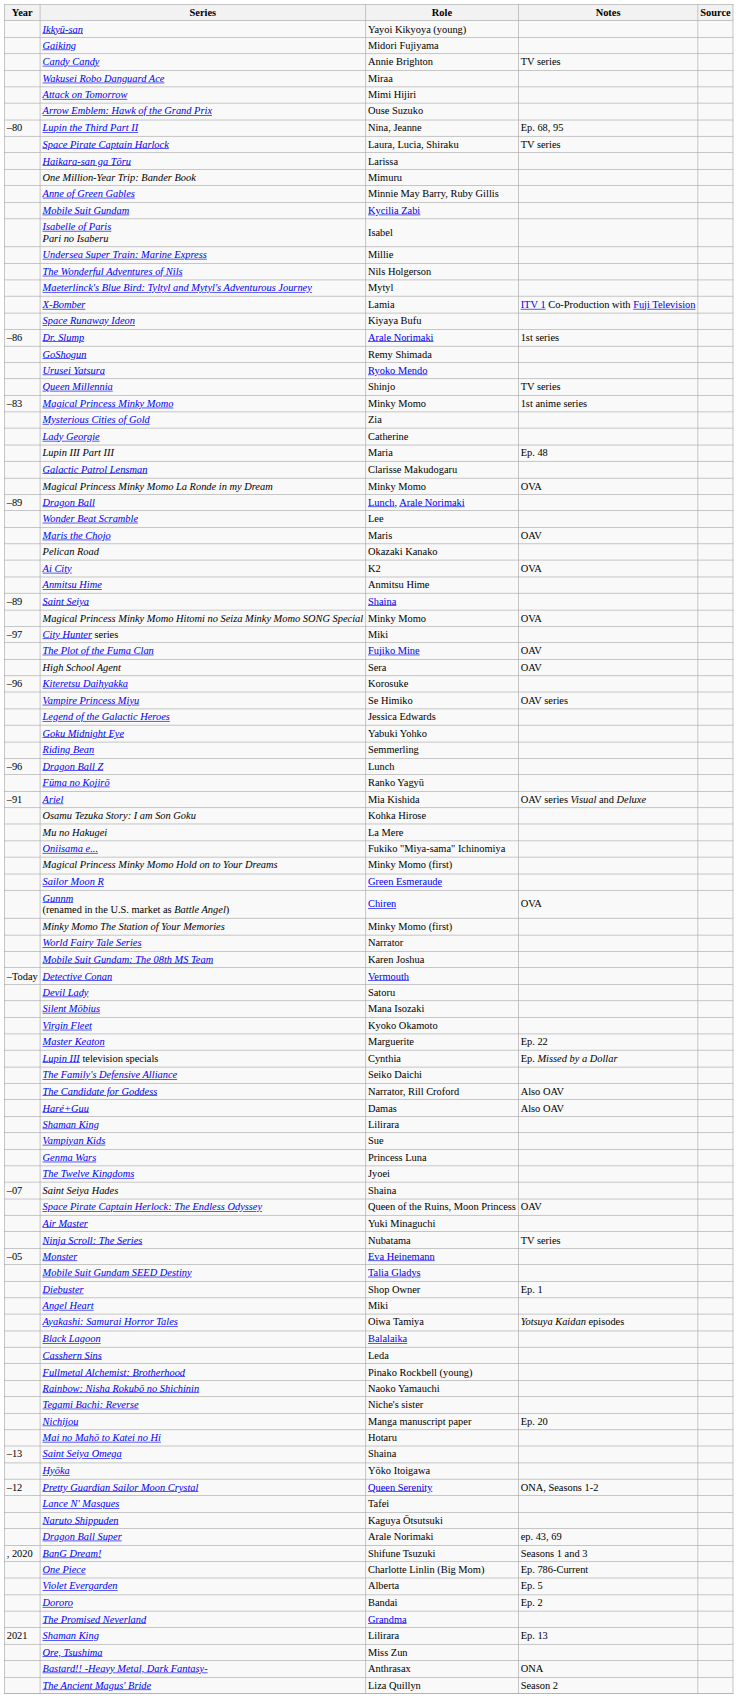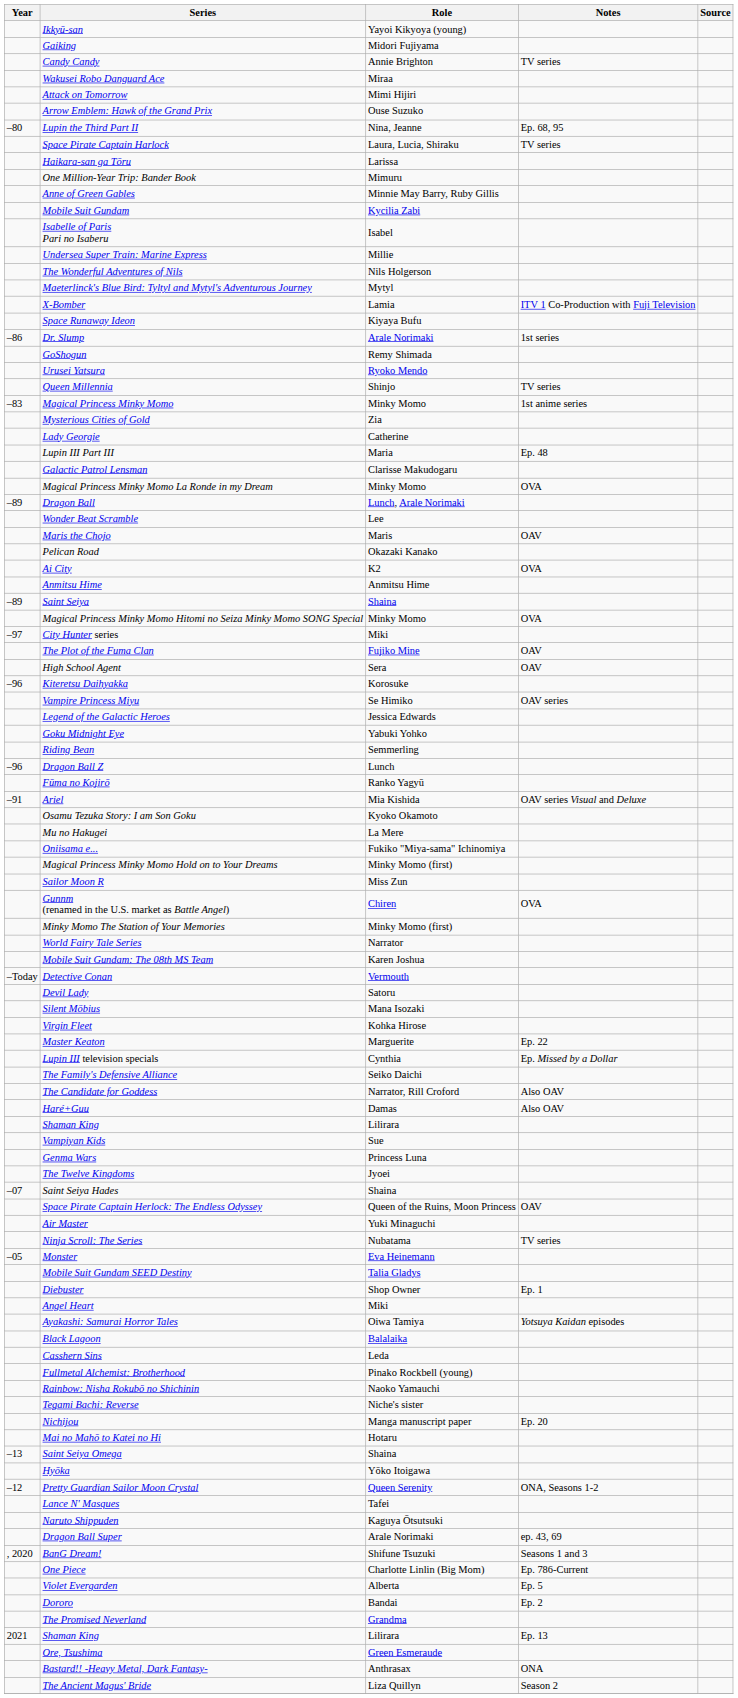 <table class="wikitable sortable plainrowheaders">
 <tr>
 <th>Year</th>
 <th>Series</th>
 <th>Role</th>
 <th class="unsortable">Notes</th>
 <th class="unsortable">Source</th>
 </tr>
 <tr>
 <td></td>
 <td><em><a href='#'>Ikkyū-san</a></em></td>
 <td>Yayoi Kikyoya (young)</td>
 <td></td>
 <td></td>
 </tr>
 <tr>
 <td></td>
 <td><em><a href='#'>Gaiking</a></em></td>
 <td>Midori Fujiyama</td>
 <td></td>
 <td></td>
 </tr>
 <tr>
 <td></td>
 <td><em><a href='#'>Candy Candy</a></em></td>
 <td>Annie Brighton</td>
 <td>TV series</td>
 <td></td>
 </tr>
 <tr>
 <td></td>
 <td><em><a href='#'>Wakusei Robo Danguard Ace</a></em></td>
 <td>Miraa</td>
 <td></td>
 <td></td>
 </tr>
 <tr>
 <td></td>
 <td><em><a href='#'>Attack on Tomorrow</a></em></td>
 <td>Mimi Hijiri</td>
 <td></td>
 <td></td>
 </tr>
 <tr>
 <td></td>
 <td><em><a href='#'>Arrow Emblem: Hawk of the Grand Prix</a></em></td>
 <td>Ouse Suzuko</td>
 <td></td>
 <td></td>
 </tr>
 <tr>
 <td>–80</td>
 <td><em><a href='#'>Lupin the Third Part II</a></em></td>
 <td>Nina, Jeanne</td>
 <td>Ep. 68, 95</td>
 <td></td>
 </tr>
 <tr>
 <td></td>
 <td><em><a href='#'>Space Pirate Captain Harlock</a></em></td>
 <td>Laura, Lucia, Shiraku</td>
 <td>TV series</td>
 <td></td>
 </tr>
 <tr>
 <td></td>
 <td><em><a href='#'>Haikara-san ga Tōru</a></em></td>
 <td>Larissa</td>
 <td></td>
 <td></td>
 </tr>
 <tr>
 <td></td>
 <td><em>One Million-Year Trip: Bander Book</em></td>
 <td>Mimuru</td>
 <td></td>
 <td></td>
 </tr>
 <tr>
 <td></td>
 <td><em><a href='#'>Anne of Green Gables</a></em></td>
 <td>Minnie May Barry, Ruby Gillis</td>
 <td></td>
 <td></td>
 </tr>
 <tr>
 <td></td>
 <td><em><a href='#'>Mobile Suit Gundam</a></em></td>
 <td><a href='#'>Kycilia Zabi</a></td>
 <td></td>
 <td> </td>
 </tr>
 <tr>
 <td></td>
 <td><em><a href='#'>Isabelle of Paris</a></em><br><em>Pari no Isaberu</em></td>
 <td>Isabel</td>
 <td></td>
 <td></td>
 </tr>
 <tr>
 <td></td>
 <td><em><a href='#'>Undersea Super Train: Marine Express</a></em></td>
 <td>Millie</td>
 <td></td>
 <td></td>
 </tr>
 <tr>
 <td></td>
 <td><em><a href='#'>The Wonderful Adventures of Nils</a></em></td>
 <td>Nils Holgerson</td>
 <td></td>
 <td></td>
 </tr>
 <tr>
 <td></td>
 <td><em><a href='#'>Maeterlinck's Blue Bird: Tyltyl and Mytyl's Adventurous Journey</a></em></td>
 <td>Mytyl</td>
 <td></td>
 <td></td>
 </tr>
 <tr>
 <td></td>
 <td><em><a href='#'>X-Bomber</a></em></td>
 <td>Lamia</td>
 <td><a href='#'>ITV 1</a> Co-Production with <a href='#'>Fuji Television</a></td>
 <td></td>
 </tr>
 <tr>
 <td></td>
 <td><em><a href='#'>Space Runaway Ideon</a></em></td>
 <td>Kiyaya Bufu</td>
 <td></td>
 <td></td>
 </tr>
 <tr>
 <td>–86</td>
 <td><em><a href='#'>Dr. Slump</a></em></td>
 <td><a href='#'>Arale Norimaki</a></td>
 <td>1st series</td>
 <td></td>
 </tr>
 <tr>
 <td></td>
 <td><em><a href='#'>GoShogun</a></em></td>
 <td>Remy Shimada</td>
 <td></td>
 <td></td>
 </tr>
 <tr>
 <td></td>
 <td><em><a href='#'>Urusei Yatsura</a></em></td>
 <td><a href='#'>Ryoko Mendo</a></td>
 <td></td>
 <td></td>
 </tr>
 <tr>
 <td></td>
 <td><em><a href='#'>Queen Millennia</a></em></td>
 <td>Shinjo</td>
 <td>TV series</td>
 <td></td>
 </tr>
 <tr>
 <td>–83</td>
 <td><em><a href='#'>Magical Princess Minky Momo</a></em></td>
 <td>Minky Momo</td>
 <td>1st anime series</td>
 <td></td>
 </tr>
 <tr>
 <td></td>
 <td><em><a href='#'>Mysterious Cities of Gold</a></em></td>
 <td>Zia</td>
 <td></td>
 <td></td>
 </tr>
 <tr>
 <td></td>
 <td><em><a href='#'>Lady Georgie</a></em></td>
 <td>Catherine</td>
 <td></td>
 <td></td>
 </tr>
 <tr>
 <td></td>
 <td><em>Lupin III Part III</em></td>
 <td>Maria</td>
 <td>Ep. 48</td>
 <td></td>
 </tr>
 <tr>
 <td></td>
 <td><em><a href='#'>Galactic Patrol Lensman</a></em></td>
 <td>Clarisse Makudogaru</td>
 <td></td>
 <td></td>
 </tr>
 <tr>
 <td></td>
 <td><em>Magical Princess Minky Momo La Ronde in my Dream</em></td>
 <td>Minky Momo</td>
 <td>OVA</td>
 <td></td>
 </tr>
 <tr>
 <td>–89</td>
 <td><em><a href='#'>Dragon Ball</a></em></td>
 <td><a href='#'>Lunch</a>, <a href='#'>Arale Norimaki</a></td>
 <td></td>
 <td></td>
 </tr>
 <tr>
 <td></td>
 <td><em><a href='#'>Wonder Beat Scramble</a></em></td>
 <td>Lee</td>
 <td></td>
 <td></td>
 </tr>
 <tr>
 <td></td>
 <td><em><a href='#'>Maris the Chojo</a></em></td>
 <td>Maris</td>
 <td>OAV</td>
 <td></td>
 </tr>
 <tr>
 <td></td>
 <td><em>Pelican Road</em></td>
 <td>Okazaki Kanako</td>
 <td></td>
 <td></td>
 </tr>
 <tr>
 <td></td>
 <td><em><a href='#'>Ai City</a></em></td>
 <td>K2</td>
 <td>OVA</td>
 <td></td>
 </tr>
 <tr>
 <td></td>
 <td><em><a href='#'>Anmitsu Hime</a></em></td>
 <td>Anmitsu Hime</td>
 <td></td>
 <td></td>
 </tr>
 <tr>
 <td>–89</td>
 <td><em><a href='#'>Saint Seiya</a></em></td>
 <td><a href='#'>Shaina</a></td>
 <td></td>
 <td></td>
 </tr>
 <tr>
 <td></td>
 <td><em>Magical Princess Minky Momo Hitomi no Seiza Minky Momo SONG Special</em></td>
 <td>Minky Momo</td>
 <td>OVA</td>
 <td></td>
 </tr>
 <tr>
 <td>–97</td>
 <td><em><a href='#'>City Hunter</a></em> series</td>
 <td>Miki</td>
 <td></td>
 <td></td>
 </tr>
 <tr>
 <td></td>
 <td><em><a href='#'>The Plot of the Fuma Clan</a></em></td>
 <td><a href='#'>Fujiko Mine</a></td>
 <td>OAV</td>
 <td></td>
 </tr>
 <tr>
 <td></td>
 <td><em>High School Agent</em></td>
 <td>Sera</td>
 <td>OAV</td>
 <td></td>
 </tr>
 <tr>
 <td>–96</td>
 <td><em><a href='#'>Kiteretsu Daihyakka</a></em></td>
 <td>Korosuke</td>
 <td></td>
 <td></td>
 </tr>
 <tr>
 <td></td>
 <td><em><a href='#'>Vampire Princess Miyu</a></em></td>
 <td>Se Himiko</td>
 <td>OAV series</td>
 <td></td>
 </tr>
 <tr>
 <td></td>
 <td><em><a href='#'>Legend of the Galactic Heroes</a></em></td>
 <td>Jessica Edwards</td>
 <td></td>
 <td></td>
 </tr>
 <tr>
 <td></td>
 <td><em><a href='#'>Goku Midnight Eye</a></em></td>
 <td>Yabuki Yohko</td>
 <td></td>
 <td></td>
 </tr>
 <tr>
 <td></td>
 <td><em><a href='#'>Riding Bean</a></em></td>
 <td>Semmerling</td>
 <td></td>
 <td></td>
 </tr>
 <tr>
 <td>–96</td>
 <td><em><a href='#'>Dragon Ball Z</a></em></td>
 <td>Lunch</td>
 <td></td>
 <td></td>
 </tr>
 <tr>
 <td></td>
 <td><em><a href='#'>Fūma no Kojirō</a></em></td>
 <td>Ranko Yagyū</td>
 <td></td>
 <td></td>
 </tr>
 <tr>
 <td>–91</td>
 <td><em><a href='#'>Ariel</a></em></td>
 <td>Mia Kishida</td>
 <td>OAV series <em>Visual</em> and <em>Deluxe</em></td>
 <td></td>
 </tr>
 <tr>
 <td></td>
 <td><em>Osamu Tezuka Story: I am Son Goku</em></td>
-<td>Kohka Hirose</td>
+<td>Kyoko Okamoto</td>
 <td></td>
 <td></td>
 </tr>
 <tr>
 <td></td>
 <td><em>Mu no Hakugei</em></td>
 <td>La Mere</td>
 <td></td>
 <td></td>
 </tr>
 <tr>
 <td></td>
 <td><em><a href='#'>Oniisama e...</a></em></td>
 <td>Fukiko "Miya-sama" Ichinomiya</td>
 <td></td>
 <td></td>
 </tr>
 <tr>
 <td></td>
 <td><em>Magical Princess Minky Momo Hold on to Your Dreams</em></td>
 <td>Minky Momo (first)</td>
 <td></td>
 <td></td>
 </tr>
 <tr>
 <td></td>
 <td><em><a href='#'>Sailor Moon R</a></em></td>
-<td><a href='#'>Green Esmeraude</a></td>
+<td>Miss Zun</td>
 <td></td>
 <td></td>
 </tr>
 <tr>
 <td></td>
 <td><em><a href='#'>Gunnm</a></em><br>(renamed in the U.S. market as <em>Battle Angel</em>)</td>
 <td><a href='#'>Chiren</a></td>
 <td>OVA</td>
 <td></td>
 </tr>
 <tr>
 <td></td>
 <td><em>Minky Momo The Station of Your Memories</em></td>
 <td>Minky Momo (first)</td>
 <td></td>
 <td></td>
 </tr>
 <tr>
 <td></td>
 <td><em><a href='#'>World Fairy Tale Series</a></em></td>
 <td>Narrator</td>
 <td></td>
 <td></td>
 </tr>
 <tr>
 <td></td>
 <td><em><a href='#'>Mobile Suit Gundam: The 08th MS Team</a></em></td>
 <td>Karen Joshua</td>
 <td></td>
 <td></td>
 </tr>
 <tr>
 <td>–Today</td>
 <td><em><a href='#'>Detective Conan</a></em></td>
 <td><a href='#'>Vermouth</a></td>
 <td></td>
 <td></td>
 </tr>
 <tr>
 <td></td>
 <td><em><a href='#'>Devil Lady</a></em></td>
 <td>Satoru</td>
 <td></td>
 <td></td>
 </tr>
 <tr>
 <td></td>
 <td><em><a href='#'>Silent Möbius</a></em></td>
 <td>Mana Isozaki</td>
 <td></td>
 <td></td>
 </tr>
 <tr>
 <td></td>
 <td><em><a href='#'>Virgin Fleet</a></em></td>
-<td>Kyoko Okamoto</td>
+<td>Kohka Hirose</td>
 <td></td>
 <td></td>
 </tr>
 <tr>
 <td></td>
 <td><em><a href='#'>Master Keaton</a></em></td>
 <td>Marguerite</td>
 <td>Ep. 22</td>
 <td></td>
 </tr>
 <tr>
 <td></td>
 <td><em><a href='#'>Lupin III</a></em> television specials</td>
 <td>Cynthia</td>
 <td>Ep. <em>Missed by a Dollar</em></td>
 <td></td>
 </tr>
 <tr>
 <td></td>
 <td><em><a href='#'>The Family's Defensive Alliance</a></em></td>
 <td>Seiko Daichi</td>
 <td></td>
 <td></td>
 </tr>
 <tr>
 <td></td>
 <td><em><a href='#'>The Candidate for Goddess</a></em></td>
 <td>Narrator, Rill Croford</td>
 <td>Also OAV</td>
 <td></td>
 </tr>
 <tr>
 <td></td>
 <td><em><a href='#'>Haré+Guu</a></em></td>
 <td>Damas</td>
 <td>Also OAV</td>
 <td></td>
 </tr>
 <tr>
 <td></td>
 <td><em><a href='#'>Shaman King</a></em></td>
 <td>Lilirara</td>
 <td></td>
 <td></td>
 </tr>
 <tr>
 <td></td>
 <td><em><a href='#'>Vampiyan Kids</a></em></td>
 <td>Sue</td>
 <td></td>
 <td></td>
 </tr>
 <tr>
 <td></td>
 <td><em><a href='#'>Genma Wars</a></em></td>
 <td>Princess Luna</td>
 <td></td>
 <td></td>
 </tr>
 <tr>
 <td></td>
 <td><em><a href='#'>The Twelve Kingdoms</a></em></td>
 <td>Jyoei</td>
 <td></td>
 <td></td>
 </tr>
 <tr>
 <td>–07</td>
 <td><em>Saint Seiya Hades</em></td>
 <td>Shaina</td>
 <td></td>
 <td></td>
 </tr>
 <tr>
 <td></td>
 <td><em><a href='#'>Space Pirate Captain Herlock: The Endless Odyssey</a></em></td>
 <td>Queen of the Ruins, Moon Princess</td>
 <td>OAV</td>
 <td></td>
 </tr>
 <tr>
 <td></td>
 <td><em><a href='#'>Air Master</a></em></td>
 <td>Yuki Minaguchi</td>
 <td></td>
 <td></td>
 </tr>
 <tr>
 <td></td>
 <td><em><a href='#'>Ninja Scroll: The Series</a></em></td>
 <td>Nubatama</td>
 <td>TV series</td>
 <td></td>
 </tr>
 <tr>
 <td>–05</td>
 <td><em><a href='#'>Monster</a></em></td>
 <td><a href='#'>Eva Heinemann</a></td>
 <td></td>
 <td></td>
 </tr>
 <tr>
 <td></td>
 <td><em><a href='#'>Mobile Suit Gundam SEED Destiny</a></em></td>
 <td><a href='#'>Talia Gladys</a></td>
 <td></td>
 <td></td>
 </tr>
 <tr>
 <td></td>
 <td><em><a href='#'>Diebuster</a></em></td>
 <td>Shop Owner</td>
 <td>Ep. 1</td>
 <td></td>
 </tr>
 <tr>
 <td></td>
 <td><em><a href='#'>Angel Heart</a></em></td>
 <td>Miki</td>
 <td></td>
 <td></td>
 </tr>
 <tr>
 <td></td>
 <td><em><a href='#'>Ayakashi: Samurai Horror Tales</a></em></td>
 <td>Oiwa Tamiya</td>
 <td><em>Yotsuya Kaidan</em> episodes</td>
 <td></td>
 </tr>
 <tr>
 <td></td>
 <td><em><a href='#'>Black Lagoon</a></em></td>
 <td><a href='#'>Balalaika</a></td>
 <td></td>
 <td></td>
 </tr>
 <tr>
 <td></td>
 <td><em><a href='#'>Casshern Sins</a></em></td>
 <td>Leda</td>
 <td></td>
 <td></td>
 </tr>
 <tr>
 <td></td>
 <td><em><a href='#'>Fullmetal Alchemist: Brotherhood</a></em></td>
 <td>Pinako Rockbell (young)</td>
 <td></td>
 <td></td>
 </tr>
 <tr>
 <td></td>
 <td><em><a href='#'>Rainbow: Nisha Rokubō no Shichinin</a></em></td>
 <td>Naoko Yamauchi</td>
 <td></td>
 <td></td>
 </tr>
 <tr>
 <td></td>
 <td><em><a href='#'>Tegami Bachi: Reverse</a></em></td>
 <td>Niche's sister</td>
 <td></td>
 <td></td>
 </tr>
 <tr>
 <td></td>
 <td><em><a href='#'>Nichijou</a></em></td>
 <td>Manga manuscript paper</td>
 <td>Ep. 20</td>
 <td></td>
 </tr>
 <tr>
 <td></td>
 <td><em><a href='#'>Mai no Mahō to Katei no Hi</a></em></td>
 <td>Hotaru</td>
 <td></td>
 <td></td>
 </tr>
 <tr>
 <td>–13</td>
 <td><em><a href='#'>Saint Seiya Omega</a></em></td>
 <td>Shaina</td>
 <td></td>
 <td></td>
 </tr>
 <tr>
 <td></td>
 <td><em><a href='#'>Hyōka</a></em></td>
 <td>Yōko Itoigawa</td>
 <td></td>
 <td></td>
 </tr>
 <tr>
 <td>–12</td>
 <td><em><a href='#'>Pretty Guardian Sailor Moon Crystal</a></em></td>
 <td><a href='#'>Queen Serenity</a></td>
 <td>ONA, Seasons 1-2 </td>
 <td></td>
 </tr>
 <tr>
 <td></td>
 <td><em><a href='#'>Lance N' Masques</a></em></td>
 <td>Tafei</td>
 <td></td>
 <td></td>
 </tr>
 <tr>
 <td></td>
 <td><em><a href='#'>Naruto Shippuden</a></em></td>
 <td>Kaguya Ōtsutsuki</td>
 <td></td>
 <td></td>
 </tr>
 <tr>
 <td></td>
 <td><em><a href='#'>Dragon Ball Super</a></em></td>
 <td>Arale Norimaki</td>
 <td>ep. 43, 69</td>
 <td></td>
 </tr>
 <tr>
 <td>, 2020</td>
 <td><em><a href='#'>BanG Dream!</a></em></td>
 <td>Shifune Tsuzuki</td>
 <td>Seasons 1 and 3</td>
 <td></td>
 </tr>
 <tr>
 <td></td>
 <td><em><a href='#'>One Piece</a></em></td>
 <td>Charlotte Linlin (Big Mom)</td>
 <td>Ep. 786-Current</td>
 <td></td>
 </tr>
 <tr>
 <td></td>
 <td><em><a href='#'>Violet Evergarden</a></em></td>
 <td>Alberta</td>
 <td>Ep. 5</td>
 <td></td>
 </tr>
 <tr>
 <td></td>
 <td><em><a href='#'>Dororo</a></em></td>
 <td>Bandai</td>
 <td>Ep. 2</td>
 <td></td>
 </tr>
 <tr>
 <td></td>
 <td><em><a href='#'>The Promised Neverland</a></em></td>
 <td><a href='#'>Grandma</a></td>
 <td></td>
 <td></td>
 </tr>
 <tr>
 <td>2021</td>
 <td><a href='#'><em>Shaman King</em></a></td>
 <td>Lilirara</td>
 <td>Ep. 13</td>
 <td></td>
 </tr>
 <tr>
 <td></td>
 <td><em><a href='#'>Ore, Tsushima</a></em></td>
-<td>Miss Zun</td>
+<td><a href='#'>Green Esmeraude</a></td>
 <td></td>
 <td></td>
 </tr>
 <tr>
 <td></td>
 <td><em><a href='#'>Bastard!! -Heavy Metal, Dark Fantasy-</a></em></td>
 <td>Anthrasax</td>
 <td>ONA</td>
 <td></td>
 </tr>
 <tr>
 <td></td>
 <td><em><a href='#'>The Ancient Magus' Bride</a></em></td>
 <td>Liza Quillyn</td>
 <td>Season 2</td>
 <td></td>
 </tr>
 <tr>
 </tr>
 </table>
